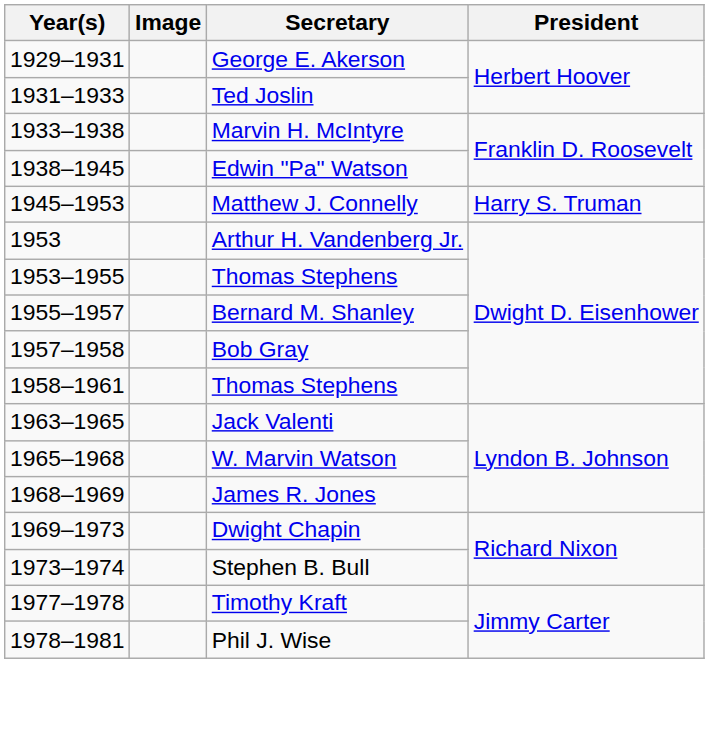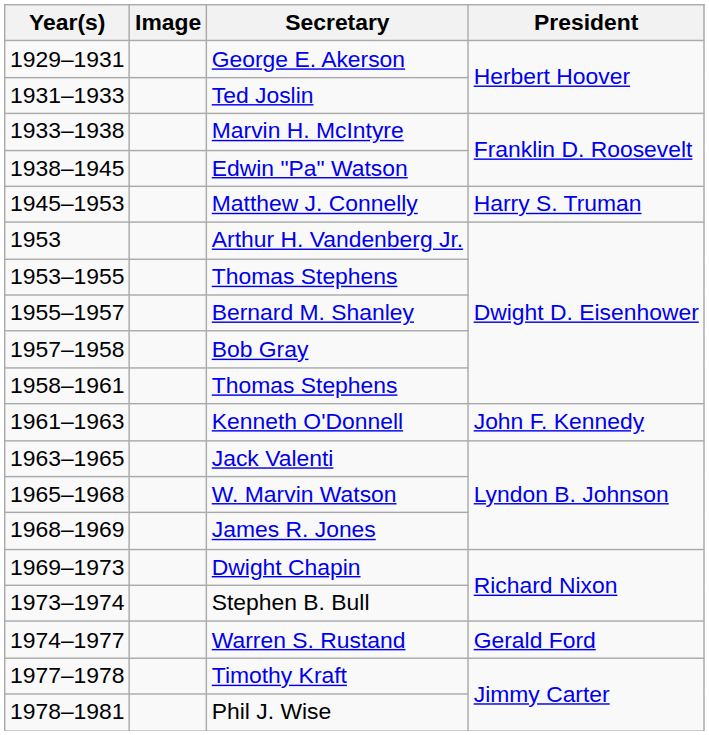 <table class="wikitable">
 <tr>
 <th>Year(s)</th>
 <th>Image</th>
 <th>Secretary</th>
 <th>President</th>
 </tr>
 <tr>
 <td>1929–1931</td>
 <td></td>
 <td><a href='#'>George E. Akerson</a></td>
 <td rowspan=2><a href='#'>Herbert Hoover</a></td>
 </tr>
 <tr>
 <td>1931–1933</td>
 <td></td>
 <td><a href='#'>Ted Joslin</a></td>
 </tr>
 <tr>
 <td>1933–1938</td>
 <td></td>
 <td><a href='#'>Marvin H. McIntyre</a></td>
 <td rowspan=3><a href='#'>Franklin D. Roosevelt</a></td>
 </tr>
 <tr>
 <td>1938–1945</td>
 <td></td>
 <td><a href='#'>Edwin "Pa" Watson</a></td>
 </tr>
 <tr>
 <td rowspan=2>1945–1953</td>
 <td rowspan=2></td>
 <td rowspan=2><a href='#'>Matthew J. Connelly</a></td>
 </tr>
 <tr>
 <td><a href='#'>Harry S. Truman</a></td>
 </tr>
 <tr>
 <td>1953</td>
 <td></td>
 <td><a href='#'>Arthur H. Vandenberg Jr.</a><br></td>
 <td rowspan=5><a href='#'>Dwight D. Eisenhower</a></td>
 </tr>
 <tr>
 <td>1953–1955</td>
 <td></td>
 <td><a href='#'>Thomas Stephens</a><br></td>
 </tr>
 <tr>
 <td>1955–1957</td>
 <td></td>
 <td><a href='#'>Bernard M. Shanley</a></td>
 </tr>
 <tr>
 <td>1957–1958</td>
 <td></td>
 <td><a href='#'>Bob Gray</a></td>
 </tr>
 <tr>
 <td>1958–1961</td>
 <td></td>
 <td><a href='#'>Thomas Stephens</a></td>
 </tr>
 <tr>
+<td>1961–1963</td>
+<td></td>
+<td><a href='#'>Kenneth O'Donnell</a></td>
+<td><a href='#'>John F. Kennedy</a></td>
+</tr>
+<tr>
 <td>1963–1965</td>
 <td></td>
 <td><a href='#'>Jack Valenti</a></td>
 <td rowspan=3><a href='#'>Lyndon B. Johnson</a></td>
 </tr>
 <tr>
 <td>1965–1968</td>
 <td></td>
 <td><a href='#'>W. Marvin Watson</a></td>
 </tr>
 <tr>
 <td>1968–1969</td>
 <td></td>
 <td><a href='#'>James R. Jones</a></td>
 </tr>
 <tr>
 <td>1969–1973</td>
 <td></td>
 <td><a href='#'>Dwight Chapin</a></td>
 <td rowspan=2><a href='#'>Richard Nixon</a></td>
 </tr>
 <tr>
 <td>1973–1974</td>
 <td></td>
 <td>Stephen B. Bull</td>
 </tr>
 <tr>
+<td>1974–1977</td>
+<td></td>
+<td><a href='#'>Warren S. Rustand</a></td>
+<td><a href='#'>Gerald Ford</a></td>
+</tr>
+<tr>
 <td>1977–1978</td>
 <td></td>
 <td><a href='#'>Timothy Kraft</a></td>
 <td rowspan=2><a href='#'>Jimmy Carter</a></td>
 </tr>
 <tr>
 <td>1978–1981</td>
 <td></td>
 <td>Phil J. Wise</td>
 </tr>
 </table>
